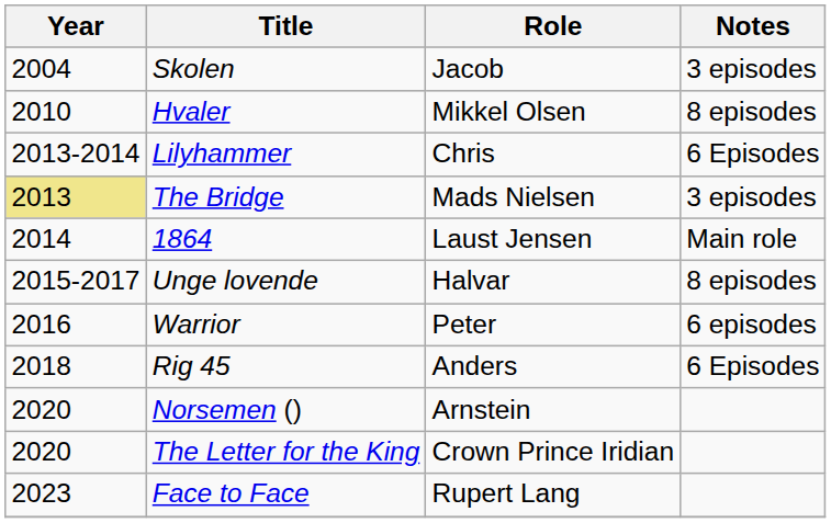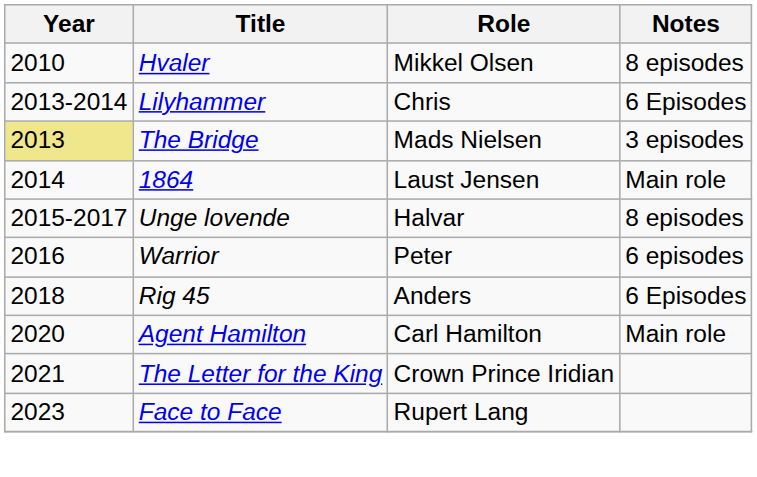 <table class="wikitable unsortable">
 <tr>
 <th>Year</th>
 <th>Title</th>
 <th>Role</th>
 <th class="unsortable">Notes</th>
-</tr>
-<tr>
-<td>2004</td>
-<td><em>Skolen</em></td>
-<td>Jacob</td>
-<td>3 episodes</td>
 </tr>
 <tr>
 <td>2010</td>
 <td><em><a href='#'>Hvaler</a></em></td>
 <td>Mikkel Olsen</td>
 <td>8 episodes</td>
 </tr>
 <tr>
 <td>2013-2014</td>
 <td><em><a href='#'>Lilyhammer</a></em></td>
 <td>Chris</td>
 <td>6 Episodes</td>
 </tr>
 <tr>
 <td style="background: khaki;">2013</td>
 <td><em><a href='#'>The Bridge</a></em></td>
 <td>Mads Nielsen</td>
 <td>3 episodes</td>
 </tr>
 <tr>
 <td>2014</td>
 <td><em><a href='#'>1864</a></em></td>
 <td>Laust Jensen</td>
 <td>Main role</td>
 </tr>
 <tr>
 <td>2015-2017</td>
 <td><em>Unge lovende</em></td>
 <td>Halvar</td>
 <td>8 episodes</td>
 </tr>
 <tr>
 <td>2016</td>
 <td><em>Warrior</em></td>
 <td>Peter</td>
 <td>6 episodes</td>
 </tr>
 <tr>
 <td>2018</td>
 <td><em>Rig 45</em></td>
 <td>Anders</td>
 <td>6 Episodes</td>
 </tr>
 <tr>
 <td>2020</td>
-<td><em><a href='#'>Norsemen</a></em> ()</td>
-<td>Arnstein</td>
-<td></td>
+<td><em><a href='#'>Agent Hamilton</a></em></td>
+<td>Carl Hamilton</td>
+<td>Main role</td>
 </tr>
 <tr>
-<td>2020</td>
+<td>2021</td>
 <td><em><a href='#'>The Letter for the King</a></em></td>
 <td>Crown Prince Iridian</td>
 <td></td>
 </tr>
 <tr>
 <td>2023</td>
 <td><em><a href='#'>Face to Face</a></em></td>
 <td>Rupert Lang</td>
 <td></td>
 </tr>
 <tr>
 </tr>
 </table>
